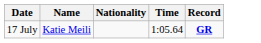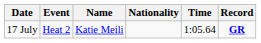 <table class="wikitable" style=text-align:center>
 <tr>
 <th>Date</th>
+<th>Event</th>
 <th>Name</th>
 <th>Nationality</th>
 <th>Time</th>
 <th>Record</th>
 </tr>
 <tr>
 <td>17 July</td>
+<td><a href='#'>Heat 2</a></td>
 <td align=left><a href='#'>Katie Meili</a></td>
 <td align=left></td>
 <td>1:05.64</td>
 <td><strong><a href='#'>GR</a></strong></td>
 </tr>
 </table>
